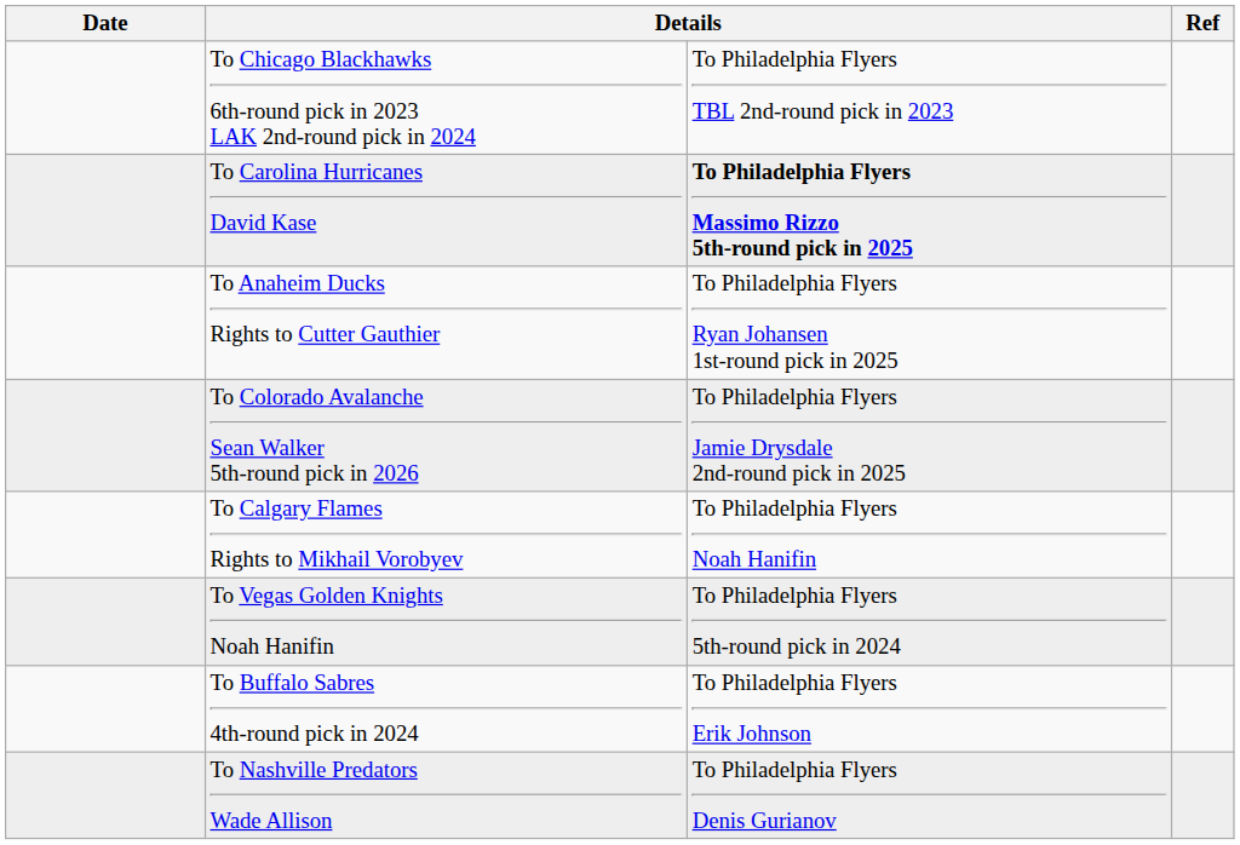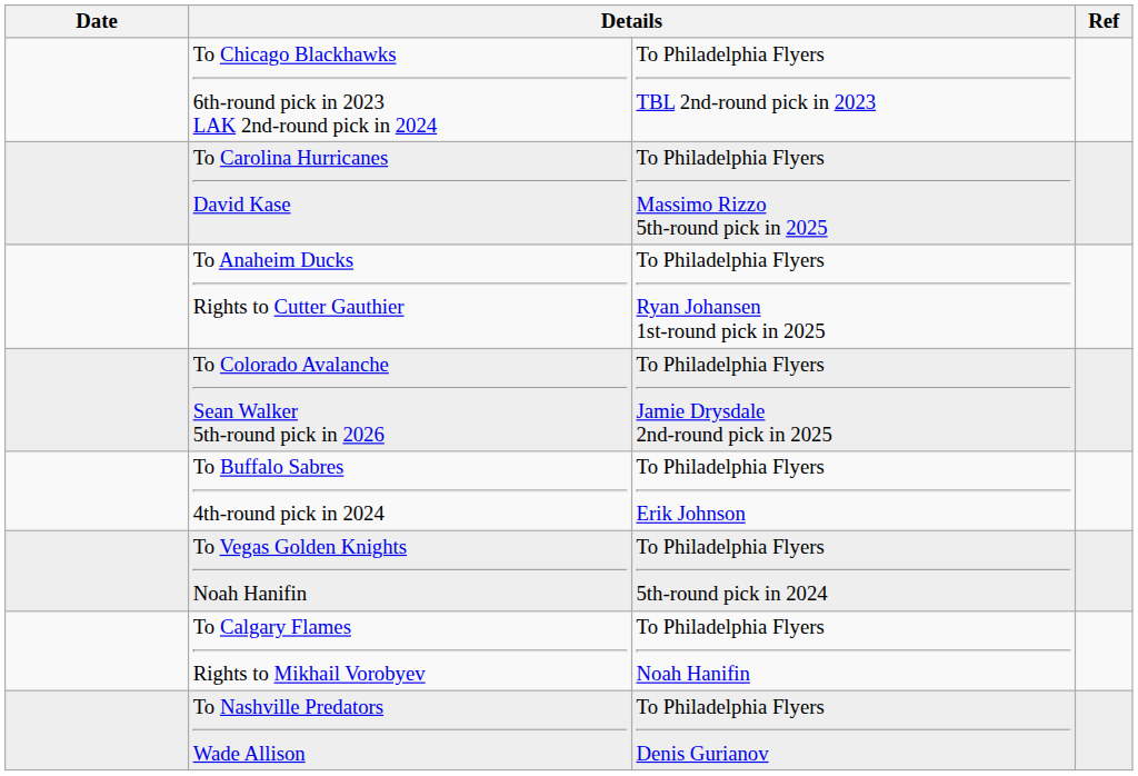 <table class="wikitable">
 <tr>
 <th style="width: 10em;">Date</th>
 <th colspan=2>Details</th>
 <th style="width: 2.5em;">Ref</th>
 </tr>
 <tr>
 <td></td>
 <td style="width: 25em;" valign="top">To <a href='#'>Chicago Blackhawks</a><hr>6th-round pick in 2023<br><a href='#'>LAK</a> 2nd-round pick in <a href='#'>2024</a></td>
 <td style="width: 25em;" valign="top">To Philadelphia Flyers<hr><a href='#'>TBL</a> 2nd-round pick in <a href='#'>2023</a></td>
 <td></td>
 </tr>
 <tr bgcolor="eeeeee">
 <td></td>
 <td style="width: 25em;" valign="top">To <a href='#'>Carolina Hurricanes</a><hr><a href='#'>David Kase</a></td>
-<td style="width: 25em;" valign="top"><strong>To Philadelphia Flyers<hr><a href='#'>Massimo Rizzo</a><br>5th-round pick in <a href='#'>2025</a></strong></td>
+<td style="width: 25em;" valign="top">To Philadelphia Flyers<hr><a href='#'>Massimo Rizzo</a><br>5th-round pick in <a href='#'>2025</a></td>
 <td></td>
 </tr>
 <tr>
 <td></td>
 <td style="width: 25em;" valign="top">To <a href='#'>Anaheim Ducks</a><hr>Rights to <a href='#'>Cutter Gauthier</a></td>
 <td style="width: 25em;" valign="top">To Philadelphia Flyers<hr><a href='#'>Ryan Johansen</a><br>1st-round pick in 2025</td>
 <td></td>
 </tr>
 <tr bgcolor="eeeeee">
 <td></td>
 <td style="width: 25em;" valign="top">To <a href='#'>Colorado Avalanche</a><hr><a href='#'>Sean Walker</a><br>5th-round pick in <a href='#'>2026</a></td>
 <td style="width: 25em;" valign="top">To Philadelphia Flyers<hr><a href='#'>Jamie Drysdale</a><br>2nd-round pick in 2025</td>
 <td></td>
 </tr>
 <tr>
 <td></td>
-<td style="width: 25em;" valign="top">To <a href='#'>Calgary Flames</a><hr>Rights to <a href='#'>Mikhail Vorobyev</a></td>
-<td style="width: 25em;" valign="top">To Philadelphia Flyers<hr><a href='#'>Noah Hanifin</a></td>
+<td style="width: 25em;" valign="top">To <a href='#'>Buffalo Sabres</a><hr>4th-round pick in 2024</td>
+<td style="width: 25em;" valign="top">To Philadelphia Flyers<hr><a href='#'>Erik Johnson</a></td>
 <td></td>
 </tr>
 <tr bgcolor="eeeeee">
 <td></td>
 <td style="width: 25em;" valign="top">To <a href='#'>Vegas Golden Knights</a><hr>Noah Hanifin</td>
 <td style="width: 25em;" valign="top">To Philadelphia Flyers<hr>5th-round pick in 2024</td>
 <td></td>
 </tr>
 <tr>
 <td></td>
-<td style="width: 25em;" valign="top">To <a href='#'>Buffalo Sabres</a><hr>4th-round pick in 2024</td>
-<td style="width: 25em;" valign="top">To Philadelphia Flyers<hr><a href='#'>Erik Johnson</a></td>
+<td style="width: 25em;" valign="top">To <a href='#'>Calgary Flames</a><hr>Rights to <a href='#'>Mikhail Vorobyev</a></td>
+<td style="width: 25em;" valign="top">To Philadelphia Flyers<hr><a href='#'>Noah Hanifin</a></td>
 <td></td>
 </tr>
 <tr bgcolor="eeeeee">
 <td></td>
 <td style="width: 25em;" valign="top">To <a href='#'>Nashville Predators</a><hr><a href='#'>Wade Allison</a></td>
 <td style="width: 25em;" valign="top">To Philadelphia Flyers<hr><a href='#'>Denis Gurianov</a></td>
 <td></td>
 </tr>
 </table>
